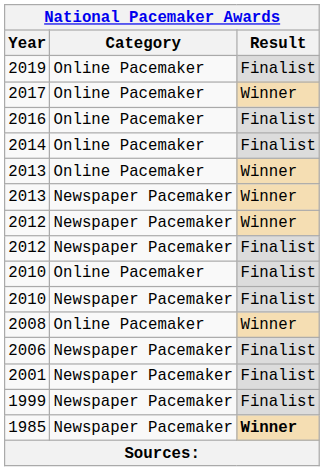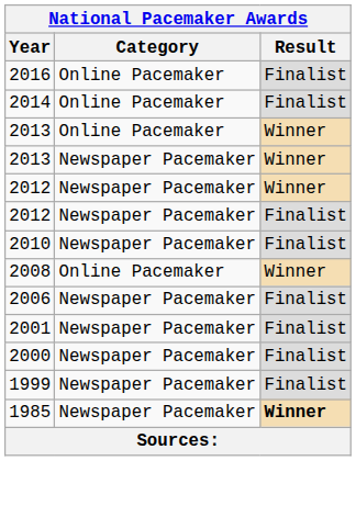 <table class="wikitable">
 <tr>
 <th colspan="3"><a href='#'>National Pacemaker Awards</a></th>
 </tr>
 <tr>
 <th>Year</th>
 <th>Category</th>
 <th>Result</th>
-</tr>
-<tr>
-<td>2019</td>
-<td>Online Pacemaker</td>
-<td style="background:#dcdcdc">Finalist</td>
-</tr>
-<tr>
-<td>2017</td>
-<td>Online Pacemaker</td>
-<td style="background:wheat;">Winner</td>
 </tr>
 <tr>
 <td>2016</td>
 <td>Online Pacemaker</td>
 <td style="background:#dcdcdc">Finalist</td>
 </tr>
 <tr>
 <td>2014</td>
 <td>Online Pacemaker</td>
 <td style="background:#dcdcdc">Finalist</td>
 </tr>
 <tr>
 <td>2013</td>
 <td>Online Pacemaker</td>
 <td style="background:wheat;">Winner</td>
 </tr>
 <tr>
 <td>2013</td>
 <td>Newspaper Pacemaker</td>
 <td style="background:wheat;">Winner</td>
 </tr>
 <tr>
 <td>2012</td>
 <td>Newspaper Pacemaker</td>
 <td style="background:wheat;">Winner</td>
 </tr>
 <tr>
 <td>2012</td>
 <td>Newspaper Pacemaker</td>
 <td style="background:#dcdcdc">Finalist</td>
 </tr>
 <tr>
 <td>2010</td>
-<td>Online Pacemaker</td>
-<td style="background:#dcdcdc">Finalist</td>
-</tr>
-<tr>
-<td>2010</td>
 <td>Newspaper Pacemaker</td>
 <td style="background:#dcdcdc">Finalist</td>
 </tr>
 <tr>
 <td>2008</td>
 <td>Online Pacemaker</td>
 <td style="background:wheat;">Winner</td>
 </tr>
 <tr>
 <td>2006</td>
 <td>Newspaper Pacemaker</td>
 <td style="background:#dcdcdc">Finalist</td>
 </tr>
 <tr>
 <td>2001</td>
 <td>Newspaper Pacemaker</td>
 <td style="background:#dcdcdc">Finalist</td>
 </tr>
 <tr>
+<td>2000</td>
+<td>Newspaper Pacemaker</td>
+<td style="background:#dcdcdc">Finalist</td>
+</tr>
+<tr>
 <td>1999</td>
 <td>Newspaper Pacemaker</td>
 <td style="background:#dcdcdc">Finalist</td>
 </tr>
 <tr>
 <td>1985</td>
 <td>Newspaper Pacemaker</td>
 <td style="background:wheat;"><strong>Winner</strong></td>
 </tr>
 <tr>
 <th colspan="3">Sources:</th>
 </tr>
 </table>
